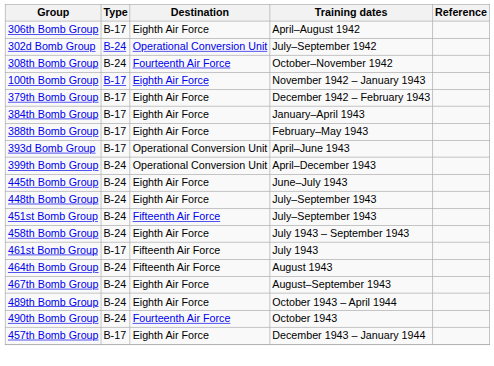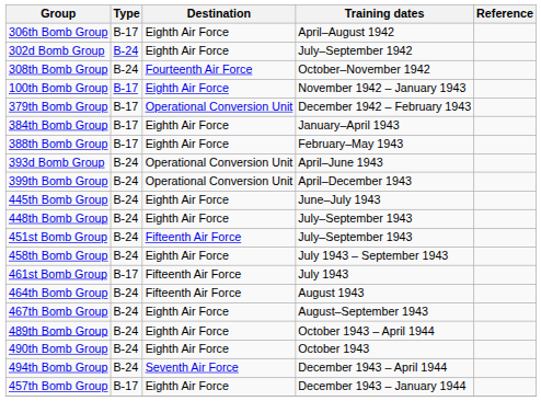 <table class="wikitable" style="margin:1em auto;">
 <tr>
 <th>Group</th>
 <th>Type</th>
 <th>Destination</th>
 <th>Training dates</th>
 <th>Reference</th>
 </tr>
 <tr>
 <td><a href='#'>306th Bomb Group</a></td>
 <td>B-17</td>
 <td>Eighth Air Force</td>
 <td>April–August 1942</td>
 <td></td>
 </tr>
 <tr>
 <td><a href='#'>302d Bomb Group</a></td>
 <td><a href='#'>B-24</a></td>
-<td><a href='#'>Operational Conversion Unit</a></td>
+<td>Eighth Air Force</td>
 <td>July–September 1942</td>
 <td></td>
 </tr>
 <tr>
 <td><a href='#'>308th Bomb Group</a></td>
 <td>B-24</td>
 <td><a href='#'>Fourteenth Air Force</a></td>
 <td>October–November 1942</td>
 <td></td>
 </tr>
 <tr>
 <td><a href='#'>100th Bomb Group</a></td>
 <td><a href='#'>B-17</a></td>
 <td><a href='#'>Eighth Air Force</a></td>
 <td>November 1942 – January 1943</td>
 <td></td>
 </tr>
 <tr>
 <td><a href='#'>379th Bomb Group</a></td>
 <td>B-17</td>
-<td>Eighth Air Force</td>
+<td><a href='#'>Operational Conversion Unit</a></td>
 <td>December 1942 – February 1943</td>
 <td></td>
 </tr>
 <tr>
 <td><a href='#'>384th Bomb Group</a></td>
 <td>B-17</td>
 <td>Eighth Air Force</td>
 <td>January–April 1943</td>
 <td></td>
 </tr>
 <tr>
 <td><a href='#'>388th Bomb Group</a></td>
 <td>B-17</td>
 <td>Eighth Air Force</td>
 <td>February–May 1943</td>
 <td></td>
 </tr>
 <tr>
 <td><a href='#'>393d Bomb Group</a></td>
-<td>B-17</td>
+<td>B-24</td>
 <td>Operational Conversion Unit</td>
 <td>April–June 1943</td>
 <td></td>
 </tr>
 <tr>
 <td><a href='#'>399th Bomb Group</a></td>
 <td>B-24</td>
 <td>Operational Conversion Unit</td>
 <td>April–December 1943</td>
 <td></td>
 </tr>
 <tr>
 <td><a href='#'>445th Bomb Group</a></td>
 <td>B-24</td>
 <td>Eighth Air Force</td>
 <td>June–July 1943</td>
 <td></td>
 </tr>
 <tr>
 <td><a href='#'>448th Bomb Group</a></td>
 <td>B-24</td>
 <td>Eighth Air Force</td>
 <td>July–September 1943</td>
 <td></td>
 </tr>
 <tr>
 <td><a href='#'>451st Bomb Group</a></td>
 <td>B-24</td>
 <td><a href='#'>Fifteenth Air Force</a></td>
 <td>July–September 1943</td>
 <td></td>
 </tr>
 <tr>
 <td><a href='#'>458th Bomb Group</a></td>
 <td>B-24</td>
 <td>Eighth Air Force</td>
 <td>July 1943 – September 1943</td>
 <td></td>
 </tr>
 <tr>
 <td><a href='#'>461st Bomb Group</a></td>
 <td>B-17</td>
 <td>Fifteenth Air Force</td>
 <td>July 1943</td>
 <td></td>
 </tr>
 <tr>
 <td><a href='#'>464th Bomb Group</a></td>
 <td>B-24</td>
 <td>Fifteenth Air Force</td>
 <td>August 1943</td>
 <td></td>
 </tr>
 <tr>
 <td><a href='#'>467th Bomb Group</a></td>
 <td>B-24</td>
 <td>Eighth Air Force</td>
 <td>August–September 1943</td>
 <td></td>
 </tr>
 <tr>
 <td><a href='#'>489th Bomb Group</a></td>
 <td>B-24</td>
 <td>Eighth Air Force</td>
 <td>October 1943 – April 1944</td>
 <td></td>
 </tr>
 <tr>
 <td><a href='#'>490th Bomb Group</a></td>
 <td>B-24</td>
-<td><a href='#'>Fourteenth Air Force</a></td>
+<td>Eighth Air Force</td>
 <td>October 1943</td>
+<td></td>
+</tr>
+<tr>
+<td><a href='#'>494th Bomb Group</a></td>
+<td>B-24</td>
+<td><a href='#'>Seventh Air Force</a></td>
+<td>December 1943 – April 1944</td>
 <td></td>
 </tr>
 <tr>
 <td><a href='#'>457th Bomb Group</a></td>
 <td>B-17</td>
 <td>Eighth Air Force</td>
 <td>December 1943 – January 1944</td>
 <td></td>
 </tr>
 <tr>
 </tr>
 </table>
